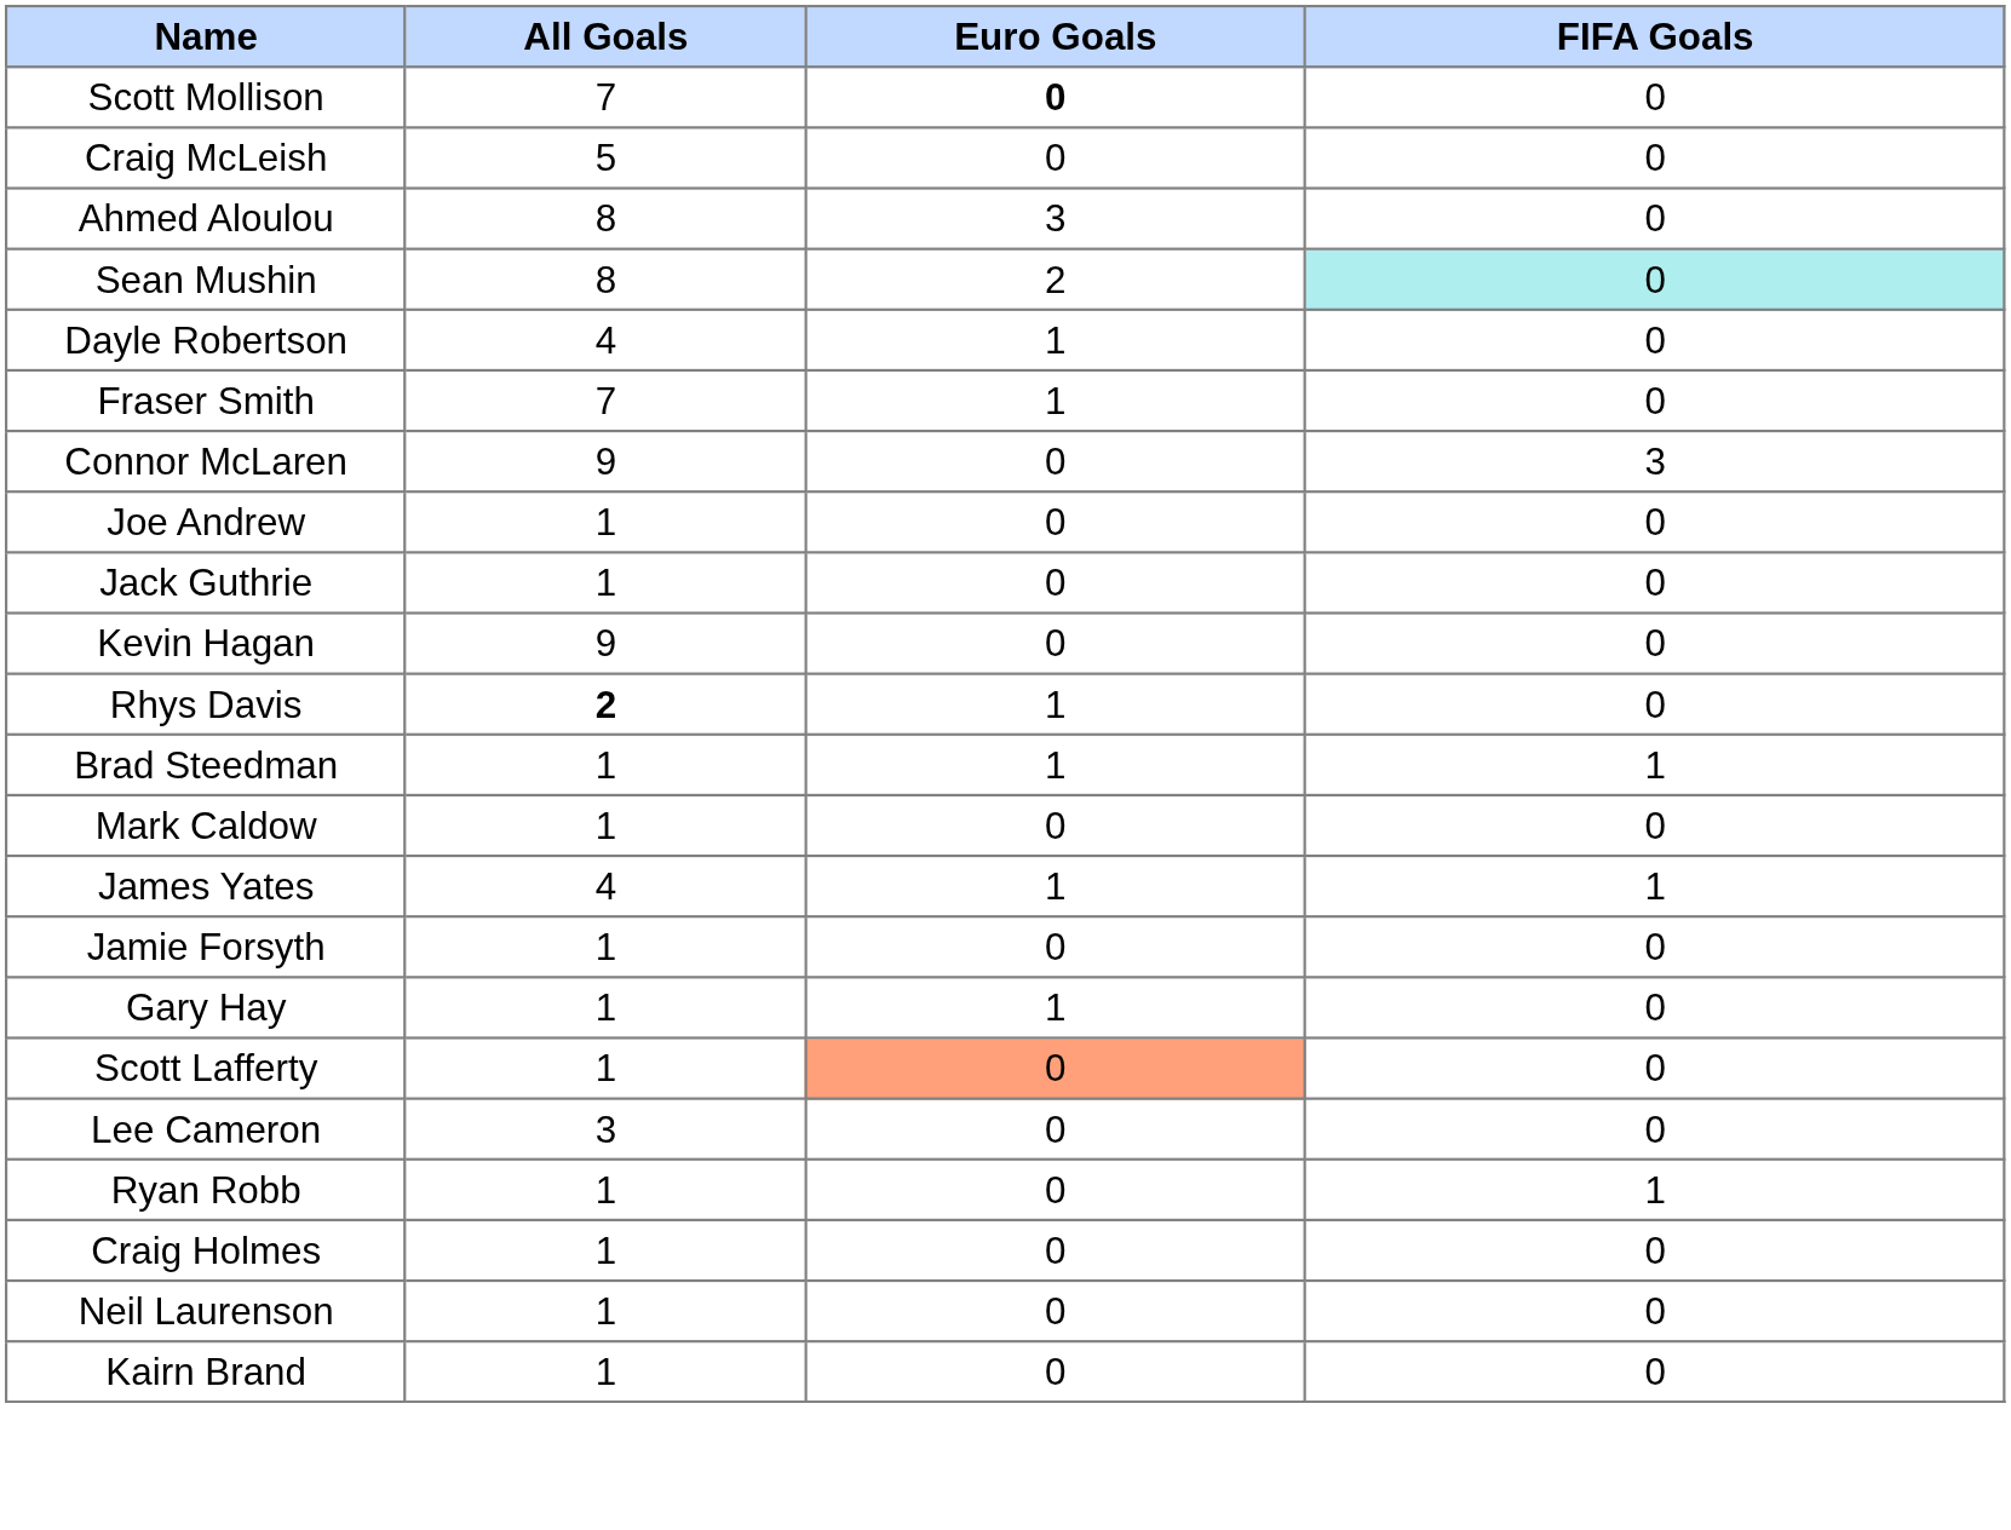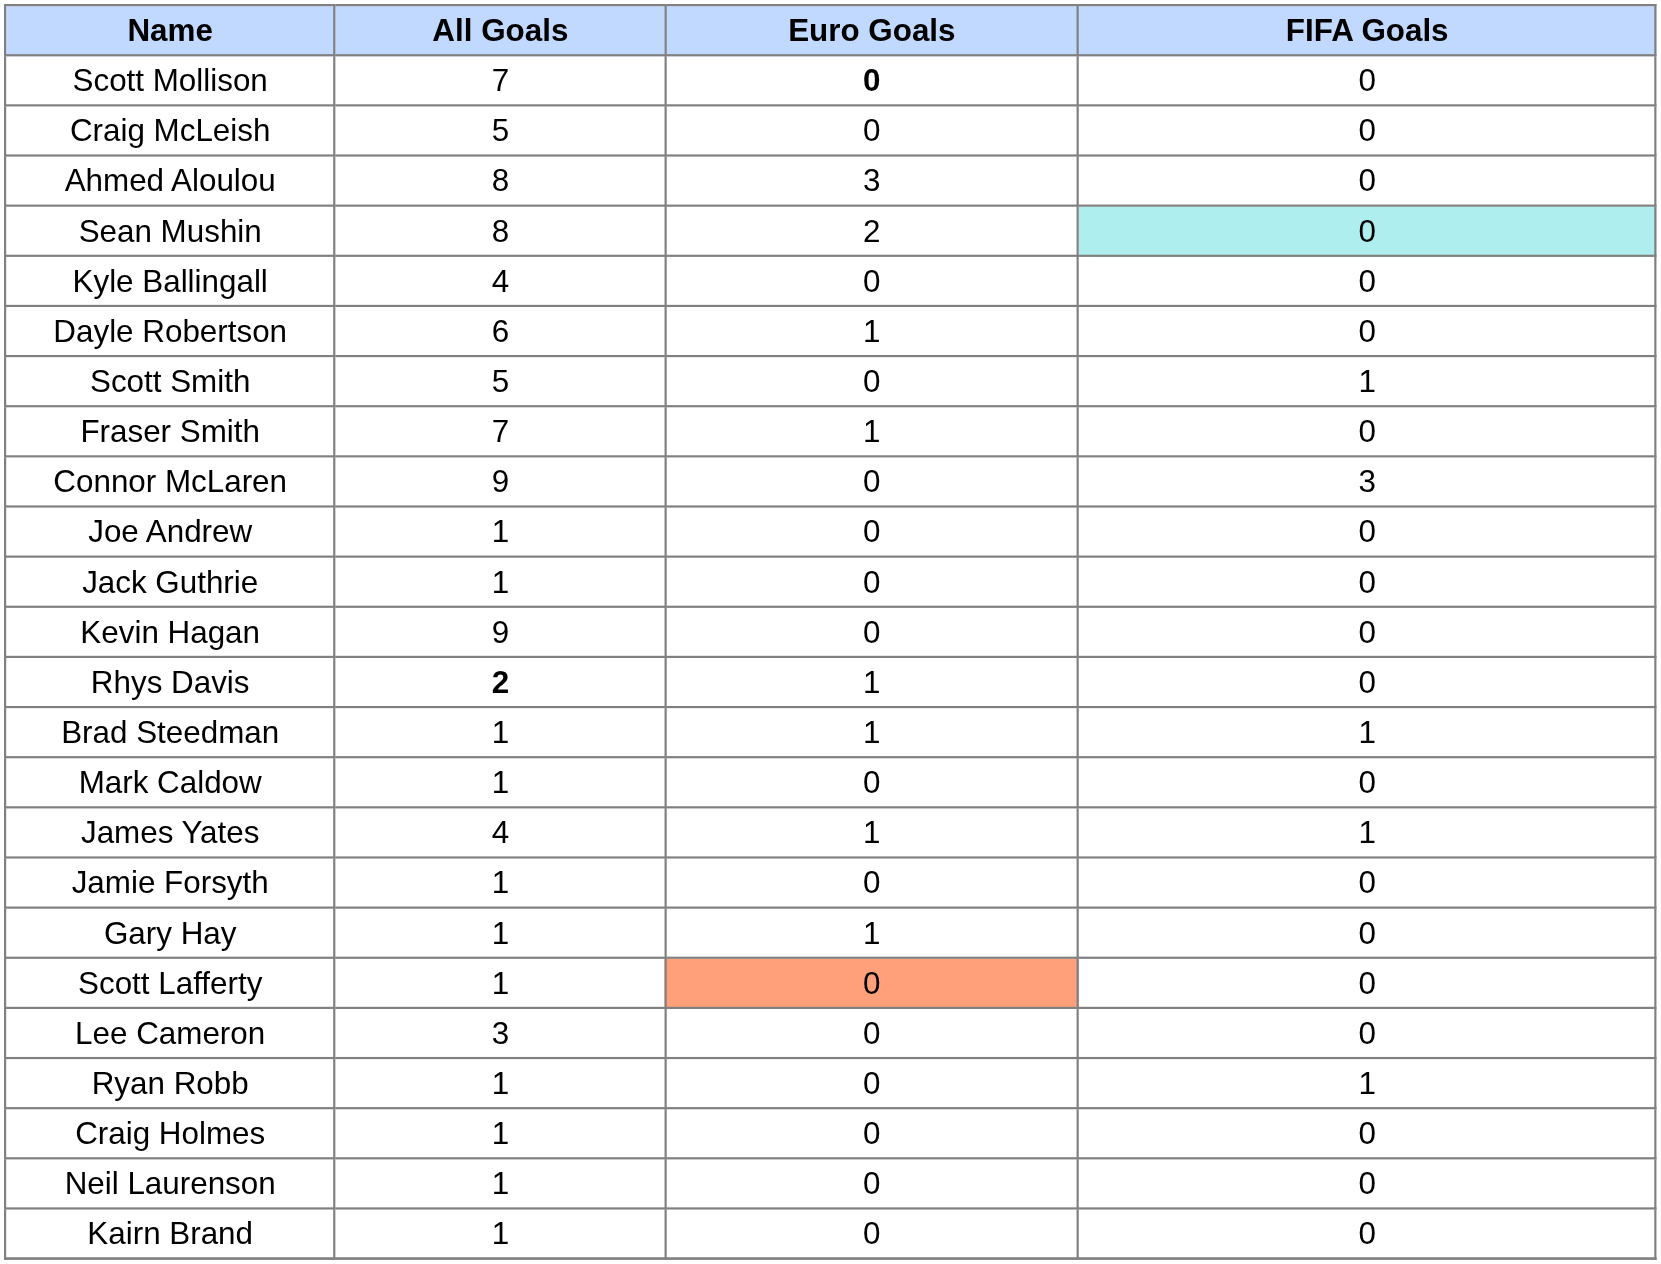 <table border=1 style="border-collapse:collapse; font-size:90%;" cellpadding=3 cellspacing=0 width=60%>
 <tr bgcolor=#C1D8FF>
 <th width=20%>Name</th>
 <th width=20%>All Goals</th>
 <th width=25%>Euro Goals</th>
 <th width+20%>FIFA Goals</th>
 </tr>
 <tr align=center>
 <td>Scott Mollison</td>
 <td>7</td>
 <td><strong>0</strong></td>
 <td>0</td>
 </tr>
 <tr align=center>
 <td>Craig McLeish</td>
 <td>5</td>
 <td>0</td>
 <td>0</td>
 </tr>
 <tr align=center>
 <td>Ahmed Aloulou</td>
 <td>8</td>
 <td>3</td>
 <td>0</td>
 </tr>
 <tr align=center>
 <td>Sean Mushin</td>
 <td>8</td>
 <td>2</td>
 <td style="background: paleturquoise;">0</td>
 </tr>
 <tr align=center>
+<td>Kyle Ballingall</td>
+<td>4</td>
+<td>0</td>
+<td>0</td>
+</tr>
+<tr align=center>
 <td>Dayle Robertson</td>
-<td>4</td>
+<td>6</td>
 <td>1</td>
 <td>0</td>
+</tr>
+<tr align=center>
+<td>Scott Smith</td>
+<td>5</td>
+<td>0</td>
+<td>1</td>
 </tr>
 <tr align=center>
 <td>Fraser Smith</td>
 <td>7</td>
 <td>1</td>
 <td>0</td>
 </tr>
 <tr align=center>
 <td>Connor McLaren</td>
 <td>9</td>
 <td>0</td>
 <td>3</td>
 </tr>
 <tr align=center>
 <td>Joe Andrew</td>
 <td>1</td>
 <td>0</td>
 <td>0</td>
 </tr>
 <tr align=center>
 <td>Jack Guthrie</td>
 <td>1</td>
 <td>0</td>
 <td>0</td>
 </tr>
 <tr align=center>
 <td>Kevin Hagan</td>
 <td>9</td>
 <td>0</td>
 <td>0</td>
 </tr>
 <tr align=center>
 <td>Rhys Davis</td>
 <td><strong>2</strong></td>
 <td>1</td>
 <td>0</td>
 </tr>
 <tr align=center>
 <td>Brad Steedman</td>
 <td>1</td>
 <td>1</td>
 <td>1</td>
 </tr>
 <tr align=center>
 <td>Mark Caldow</td>
 <td>1</td>
 <td>0</td>
 <td>0</td>
 </tr>
 <tr align=center>
 <td>James Yates</td>
 <td>4</td>
 <td>1</td>
 <td>1</td>
 </tr>
 <tr align=center>
 <td>Jamie Forsyth</td>
 <td>1</td>
 <td>0</td>
 <td>0</td>
 </tr>
 <tr align=center>
 <td>Gary Hay</td>
 <td>1</td>
 <td>1</td>
 <td>0</td>
 </tr>
 <tr align=center>
 <td>Scott Lafferty</td>
 <td>1</td>
 <td style="background: lightsalmon;">0</td>
 <td>0</td>
 </tr>
 <tr align=center>
 <td>Lee Cameron</td>
 <td>3</td>
 <td>0</td>
 <td>0</td>
 </tr>
 <tr align=center>
 <td>Ryan Robb</td>
 <td>1</td>
 <td>0</td>
 <td>1</td>
 </tr>
 <tr align=center>
 <td>Craig Holmes</td>
 <td>1</td>
 <td>0</td>
 <td>0</td>
 </tr>
 <tr align=center>
 <td>Neil Laurenson</td>
 <td>1</td>
 <td>0</td>
 <td>0</td>
 </tr>
 <tr align=center>
 <td>Kairn Brand</td>
 <td>1</td>
 <td>0</td>
 <td>0</td>
 </tr>
 <tr align=center>
 </tr>
 <tr>
 </tr>
 </table>
